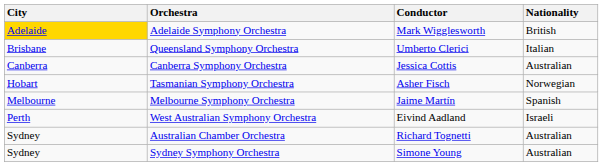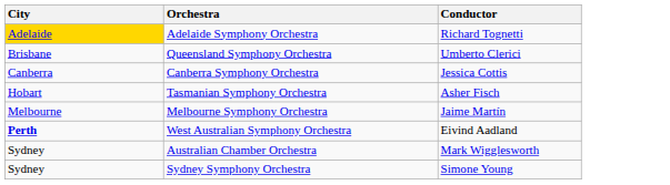 <table class="wikitable">
 <tr>
 <td style="width: 200px; background: #f2f2f2"><strong>City</strong></td>
 <td style="width: 350px; background: #f2f2f2"><strong>Orchestra</strong></td>
 <td style="width: 180px; background: #f2f2f2"><strong>Conductor</strong></td>
-<td style="width: 100px; background: #f2f2f2"><strong>Nationality</strong></td>
 </tr>
 <tr>
 <td style="background: gold;"><a href='#'>Adelaide</a></td>
 <td><a href='#'>Adelaide Symphony Orchestra</a></td>
-<td><a href='#'>Mark Wigglesworth</a></td>
-<td>British</td>
+<td><a href='#'>Richard Tognetti</a></td>
 </tr>
 <tr>
 <td><a href='#'>Brisbane</a></td>
 <td><a href='#'>Queensland Symphony Orchestra</a></td>
 <td><a href='#'>Umberto Clerici</a></td>
-<td>Italian</td>
 </tr>
 <tr>
 <td><a href='#'>Canberra</a></td>
 <td><a href='#'>Canberra Symphony Orchestra</a></td>
 <td><a href='#'>Jessica Cottis</a></td>
-<td>Australian</td>
 </tr>
 <tr>
 <td><a href='#'>Hobart</a></td>
 <td><a href='#'>Tasmanian Symphony Orchestra</a></td>
 <td><a href='#'>Asher Fisch</a></td>
-<td>Norwegian</td>
 </tr>
 <tr>
 <td><a href='#'>Melbourne</a></td>
 <td><a href='#'>Melbourne Symphony Orchestra</a></td>
 <td><a href='#'>Jaime Martín</a></td>
-<td>Spanish</td>
 </tr>
 <tr>
-<td><a href='#'>Perth</a></td>
+<td><strong><a href='#'>Perth</a></strong></td>
 <td><a href='#'>West Australian Symphony Orchestra</a></td>
 <td>Eivind Aadland</td>
-<td>Israeli</td>
 </tr>
 <tr>
 <td>Sydney</td>
 <td><a href='#'>Australian Chamber Orchestra</a></td>
-<td><a href='#'>Richard Tognetti</a></td>
-<td>Australian</td>
+<td><a href='#'>Mark Wigglesworth</a></td>
 </tr>
 <tr>
 <td>Sydney</td>
 <td><a href='#'>Sydney Symphony Orchestra</a></td>
 <td><a href='#'>Simone Young</a></td>
-<td>Australian</td>
 </tr>
 </table>
